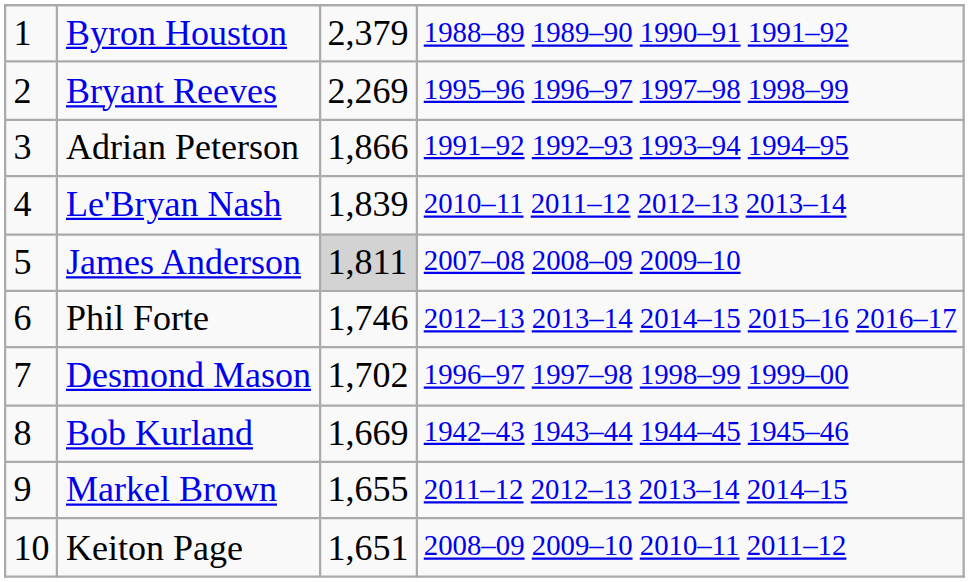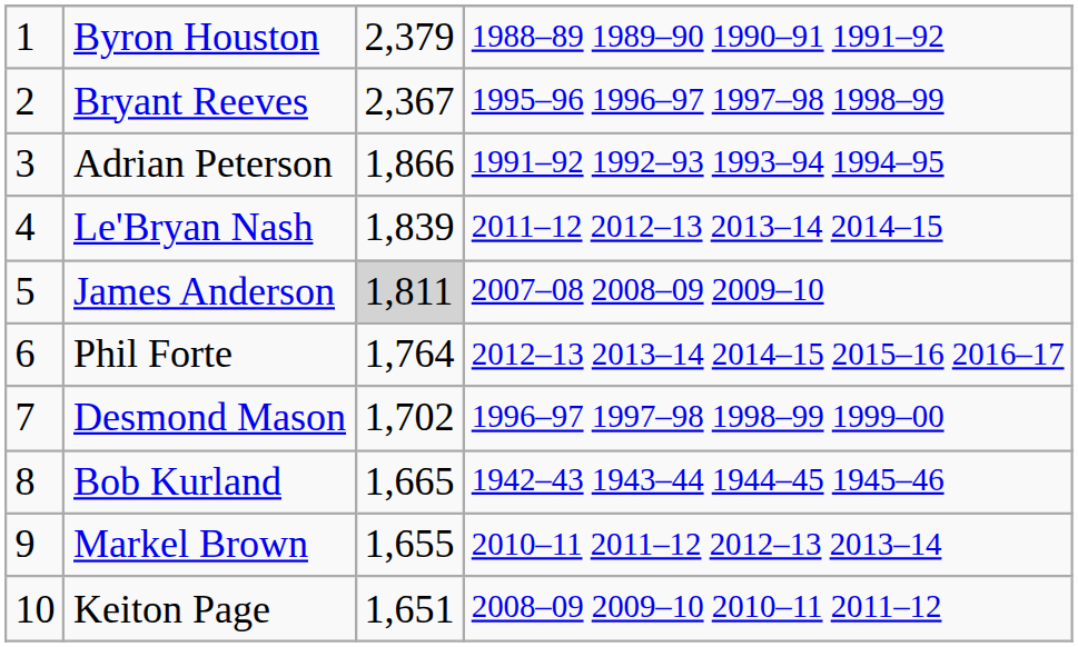 <table class="wikitable">
 <tr>
 </tr>
 <tr>
 <td>1</td>
 <td><a href='#'>Byron Houston</a></td>
 <td>2,379</td>
 <td style="font-size:80%;"><a href='#'>1988–89</a> <a href='#'>1989–90</a> <a href='#'>1990–91</a> <a href='#'>1991–92</a></td>
 </tr>
 <tr>
 <td>2</td>
 <td><a href='#'>Bryant Reeves</a></td>
-<td>2,269</td>
+<td>2,367</td>
 <td style="font-size:80%;"><a href='#'>1995–96</a> <a href='#'>1996–97</a> <a href='#'>1997–98</a> <a href='#'>1998–99</a></td>
 </tr>
 <tr>
 <td>3</td>
 <td>Adrian Peterson</td>
 <td>1,866</td>
 <td style="font-size:80%;"><a href='#'>1991–92</a> <a href='#'>1992–93</a> <a href='#'>1993–94</a> <a href='#'>1994–95</a></td>
 </tr>
 <tr>
 <td>4</td>
 <td><a href='#'>Le'Bryan Nash</a></td>
 <td>1,839</td>
-<td style="font-size:80%;"><a href='#'>2010–11</a> <a href='#'>2011–12</a> <a href='#'>2012–13</a> <a href='#'>2013–14</a></td>
+<td style="font-size:80%;"><a href='#'>2011–12</a> <a href='#'>2012–13</a> <a href='#'>2013–14</a> <a href='#'>2014–15</a></td>
 </tr>
 <tr>
 <td>5</td>
 <td><a href='#'>James Anderson</a></td>
 <td style="background: lightgrey;">1,811</td>
 <td style="font-size:80%;"><a href='#'>2007–08</a> <a href='#'>2008–09</a> <a href='#'>2009–10</a></td>
 </tr>
 <tr>
 <td>6</td>
 <td>Phil Forte</td>
-<td>1,746</td>
+<td>1,764</td>
 <td style="font-size:80%;"><a href='#'>2012–13</a> <a href='#'>2013–14</a> <a href='#'>2014–15</a> <a href='#'>2015–16</a> <a href='#'>2016–17</a></td>
 </tr>
 <tr>
 <td>7</td>
 <td><a href='#'>Desmond Mason</a></td>
 <td>1,702</td>
 <td style="font-size:80%;"><a href='#'>1996–97</a> <a href='#'>1997–98</a> <a href='#'>1998–99</a> <a href='#'>1999–00</a></td>
 </tr>
 <tr>
 <td>8</td>
 <td><a href='#'>Bob Kurland</a></td>
-<td>1,669</td>
+<td>1,665</td>
 <td style="font-size:80%;"><a href='#'>1942–43</a> <a href='#'>1943–44</a> <a href='#'>1944–45</a> <a href='#'>1945–46</a></td>
 </tr>
 <tr>
 <td>9</td>
 <td><a href='#'>Markel Brown</a></td>
 <td>1,655</td>
-<td style="font-size:80%;"><a href='#'>2011–12</a> <a href='#'>2012–13</a> <a href='#'>2013–14</a> <a href='#'>2014–15</a></td>
+<td style="font-size:80%;"><a href='#'>2010–11</a> <a href='#'>2011–12</a> <a href='#'>2012–13</a> <a href='#'>2013–14</a></td>
 </tr>
 <tr>
 <td>10</td>
 <td>Keiton Page</td>
 <td>1,651</td>
 <td style="font-size:80%;"><a href='#'>2008–09</a> <a href='#'>2009–10</a> <a href='#'>2010–11</a> <a href='#'>2011–12</a></td>
 </tr>
 </table>
